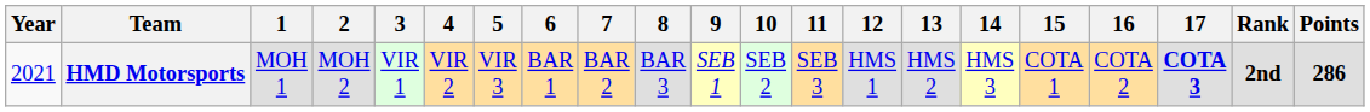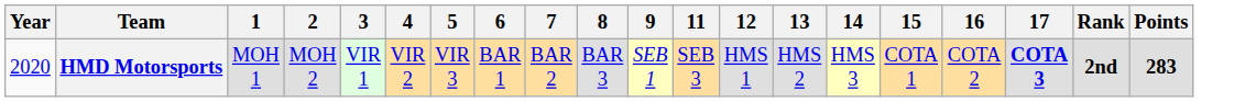 <table class="wikitable" style="text-align:center; font-size:90%;">
 <tr>
 <th>Year</th>
 <th>Team</th>
 <th>1</th>
 <th>2</th>
 <th>3</th>
 <th>4</th>
 <th>5</th>
 <th>6</th>
 <th>7</th>
 <th>8</th>
 <th>9</th>
-<th>10</th>
 <th>11</th>
 <th>12</th>
 <th>13</th>
 <th>14</th>
 <th>15</th>
 <th>16</th>
 <th>17</th>
 <th>Rank</th>
 <th>Points</th>
 </tr>
 <tr>
-<td><a href='#'>2021</a></td>
+<td><a href='#'>2020</a></td>
 <th nowrap><a href='#'>HMD Motorsports</a></th>
 <td style="background:#DFDFDF;"><a href='#'>MOH<br>1</a><br></td>
 <td style="background:#DFDFDF;"><a href='#'>MOH<br>2</a><br></td>
 <td style="background:#DFFFDF;"><a href='#'>VIR<br>1</a><br></td>
 <td style="background:#FFDF9F;"><a href='#'>VIR<br>2</a><br></td>
 <td style="background:#FFDF9F;"><a href='#'>VIR<br>3</a><br></td>
 <td style="background:#FFDF9F;"><a href='#'>BAR<br>1</a><br></td>
 <td style="background:#FFDF9F;"><a href='#'> BAR<br>2</a><br></td>
 <td style="background:#DFDFDF;"><a href='#'> BAR<br>3</a><br></td>
 <td style="background:#FFFFBF;"><em><a href='#'>SEB<br>1</a></em><br></td>
-<td style="background:#DFFFDF;"><a href='#'>SEB<br>2</a><br></td>
 <td style="background:#FFDF9F;"><a href='#'>SEB<br>3</a><br></td>
 <td style="background:#DFDFDF;"><a href='#'>HMS<br>1</a><br></td>
 <td style="background:#DFDFDF;"><a href='#'>HMS<br>2</a><br></td>
 <td style="background:#FFFFBF;"><a href='#'>HMS<br>3</a><br></td>
 <td style="background:#FFDF9F;"><a href='#'>COTA<br>1</a><br></td>
 <td style="background:#FFDF9F;"><a href='#'> COTA<br>2</a><br></td>
 <td style="background:#DFDFDF;"><strong><a href='#'> COTA<br>3</a><br></strong></td>
 <th style="background:#DFDFDF;">2nd</th>
-<th style="background:#DFDFDF;">286</th>
+<th style="background:#DFDFDF;">283</th>
 </tr>
 </table>
